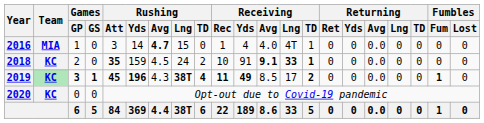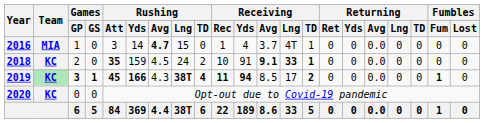 <table class="wikitable" style="text-align:center;">
 <tr>
 <th rowspan="2">Year</th>
 <th rowspan="2">Team</th>
 <th colspan="2">Games</th>
 <th colspan="5">Rushing</th>
 <th colspan="5">Receiving</th>
 <th colspan="5">Returning</th>
 <th colspan="2">Fumbles</th>
 </tr>
 <tr>
 <th>GP</th>
 <th>GS</th>
 <th>Att</th>
 <th>Yds</th>
 <th>Avg</th>
 <th>Lng</th>
 <th>TD</th>
 <th>Rec</th>
 <th>Yds</th>
 <th>Avg</th>
 <th>Lng</th>
 <th>TD</th>
 <th>Ret</th>
 <th>Yds</th>
 <th>Avg</th>
 <th>Lng</th>
 <th>TD</th>
 <th>Fum</th>
 <th>Lost</th>
 </tr>
 <tr>
 <th><a href='#'>2016</a></th>
 <th><a href='#'>MIA</a></th>
 <td>1</td>
 <td>0</td>
 <td>3</td>
 <td>14</td>
 <td><strong>4.7</strong></td>
 <td>15</td>
 <td>0</td>
 <td>1</td>
 <td>4</td>
-<td>4.0</td>
+<td>3.7</td>
 <td>4T</td>
 <td>1</td>
 <td>0</td>
 <td>0</td>
 <td>0.0</td>
 <td>0</td>
 <td>0</td>
 <td>0</td>
 <td>0</td>
 </tr>
 <tr>
 <th><a href='#'>2018</a></th>
 <th><a href='#'>KC</a></th>
 <td>2</td>
 <td>0</td>
 <td><strong>35</strong></td>
 <td>159</td>
 <td>4.5</td>
 <td>24</td>
 <td>2</td>
 <td>10</td>
 <td>91</td>
 <td><strong>9.1</strong></td>
 <td><strong>33</strong></td>
 <td><strong>1</strong></td>
 <td>0</td>
 <td>0</td>
 <td>0.0</td>
 <td>0</td>
 <td>0</td>
 <td>0</td>
 <td>0</td>
 </tr>
 <tr>
 <th><a href='#'>2019</a></th>
 <th style="background:#afe6ba; width:3em;"><a href='#'>KC</a></th>
 <td><strong>3</strong></td>
 <td><strong>1</strong></td>
 <td><strong>45</strong></td>
-<td><strong>196</strong></td>
+<td><strong>166</strong></td>
 <td>4.3</td>
 <td><strong>38T</strong></td>
 <td><strong>4</strong></td>
 <td><strong>11</strong></td>
-<td><strong>49</strong></td>
+<td><strong>94</strong></td>
 <td>8.5</td>
 <td>17</td>
 <td><strong>2</strong></td>
 <td>0</td>
 <td>0</td>
 <td>0.0</td>
 <td>0</td>
 <td>0</td>
 <td><strong>1</strong></td>
 <td>0</td>
 </tr>
 <tr>
 <th><a href='#'>2020</a></th>
 <th><a href='#'>KC</a></th>
 <td>0</td>
 <td>0</td>
 <td colspan="17"><em>Opt-out due to <a href='#'>Covid-19</a> pandemic</em></td>
 </tr>
 <tr>
 <th colspan="2"></th>
 <th>6</th>
 <th>5</th>
 <th>84</th>
 <th>369</th>
 <th>4.4</th>
 <th>38T</th>
 <th>6</th>
 <th>22</th>
 <th>189</th>
 <th>8.6</th>
 <th>33</th>
 <th>5</th>
 <th>0</th>
 <th>0</th>
 <th>0.0</th>
 <th>0</th>
 <th>0</th>
 <th>1</th>
 <th>0</th>
 </tr>
 </table>
